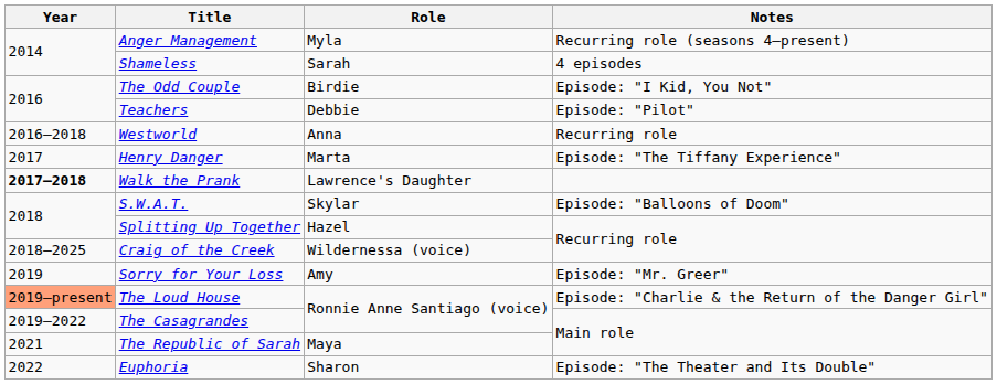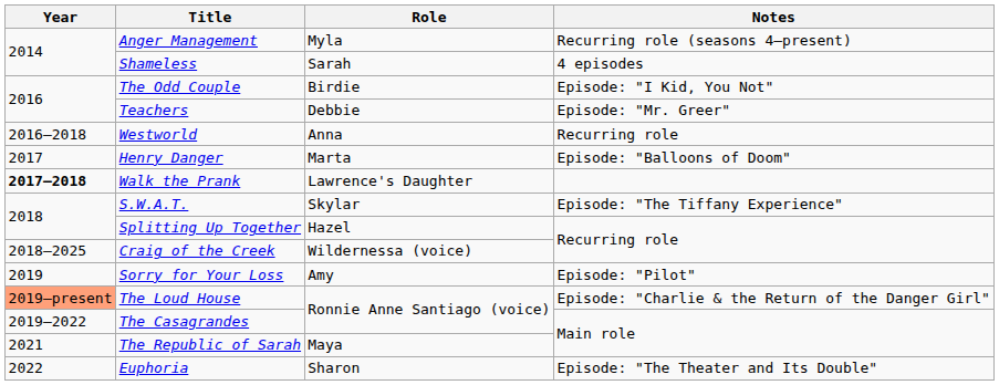 <table class="wikitable sortable">
 <tr>
 <th>Year</th>
 <th>Title</th>
 <th>Role</th>
 <th>Notes</th>
 </tr>
 <tr>
 <td rowspan="2">2014</td>
 <td><em><a href='#'>Anger Management</a></em></td>
 <td>Myla</td>
 <td>Recurring role (seasons 4–present)</td>
 </tr>
 <tr>
 <td><em><a href='#'>Shameless</a></em></td>
 <td>Sarah</td>
 <td>4 episodes</td>
 </tr>
 <tr>
 <td rowspan="2">2016</td>
 <td><em><a href='#'>The Odd Couple</a></em></td>
 <td>Birdie</td>
 <td>Episode: "I Kid, You Not"</td>
 </tr>
 <tr>
 <td><em><a href='#'>Teachers</a></em></td>
 <td>Debbie</td>
-<td>Episode: "Pilot"</td>
+<td>Episode: "Mr. Greer"</td>
 </tr>
 <tr>
 <td>2016–2018</td>
 <td><em><a href='#'>Westworld</a></em></td>
 <td>Anna</td>
 <td>Recurring role</td>
 </tr>
 <tr>
 <td>2017</td>
 <td><em><a href='#'>Henry Danger</a></em></td>
 <td>Marta</td>
-<td>Episode: "The Tiffany Experience"</td>
+<td>Episode: "Balloons of Doom"</td>
 </tr>
 <tr>
 <td><strong>2017–2018</strong></td>
 <td><em><a href='#'>Walk the Prank</a></em></td>
 <td>Lawrence's Daughter</td>
 <td></td>
 </tr>
 <tr>
 <td rowspan="2">2018</td>
 <td><em><a href='#'>S.W.A.T.</a></em></td>
 <td>Skylar</td>
-<td>Episode: "Balloons of Doom"</td>
+<td>Episode: "The Tiffany Experience"</td>
 </tr>
 <tr>
 <td><em><a href='#'>Splitting Up Together</a></em></td>
 <td>Hazel</td>
 <td rowspan="2">Recurring role</td>
 </tr>
 <tr>
 <td>2018–2025</td>
 <td><em><a href='#'>Craig of the Creek</a></em></td>
 <td>Wildernessa (voice)</td>
 </tr>
 <tr>
 <td>2019</td>
 <td><em><a href='#'>Sorry for Your Loss</a></em></td>
 <td>Amy</td>
-<td>Episode: "Mr. Greer"</td>
+<td>Episode: "Pilot"</td>
 </tr>
 <tr>
 <td style="background: lightsalmon;">2019–present</td>
 <td><em><a href='#'>The Loud House</a></em></td>
 <td rowspan="2">Ronnie Anne Santiago (voice)</td>
 <td>Episode: "Charlie & the Return of the Danger Girl"</td>
 </tr>
 <tr>
 <td>2019–2022</td>
 <td><em><a href='#'>The Casagrandes</a></em></td>
 <td rowspan="2">Main role</td>
 </tr>
 <tr>
 <td>2021</td>
 <td><em><a href='#'>The Republic of Sarah</a></em></td>
 <td>Maya</td>
 </tr>
 <tr>
 <td>2022</td>
 <td><em><a href='#'>Euphoria</a></em></td>
 <td>Sharon</td>
 <td>Episode: "The Theater and Its Double"</td>
 </tr>
 <tr>
 </tr>
 </table>
